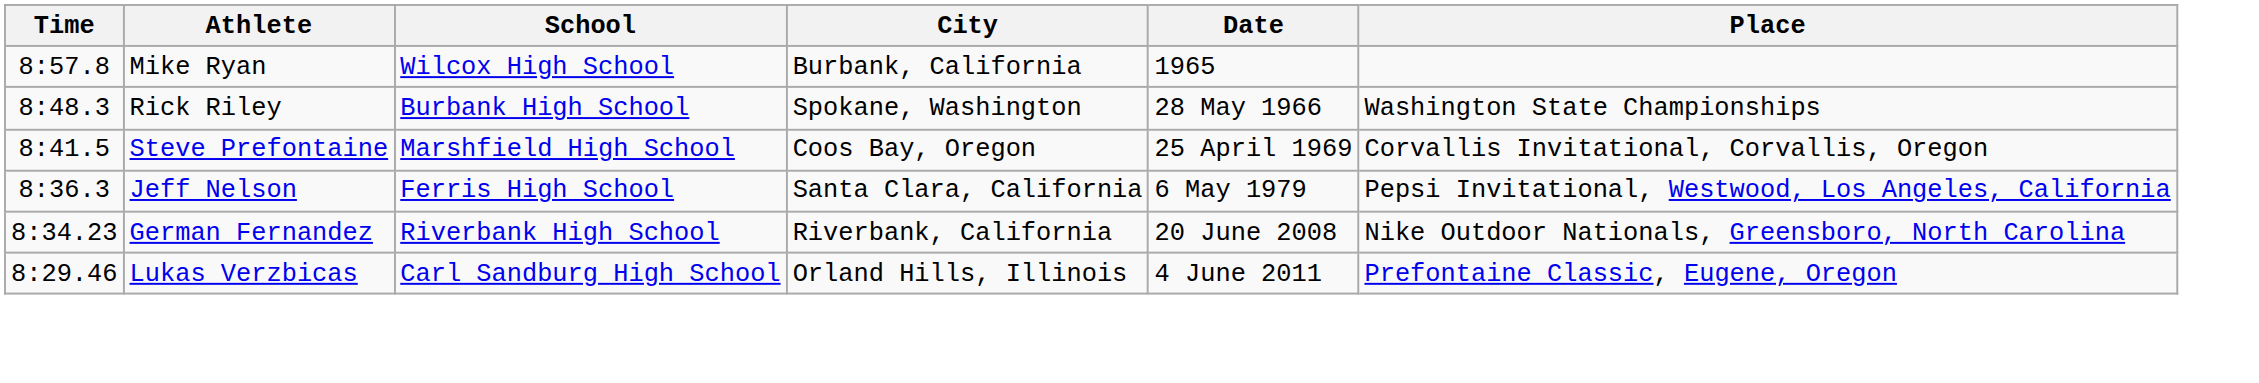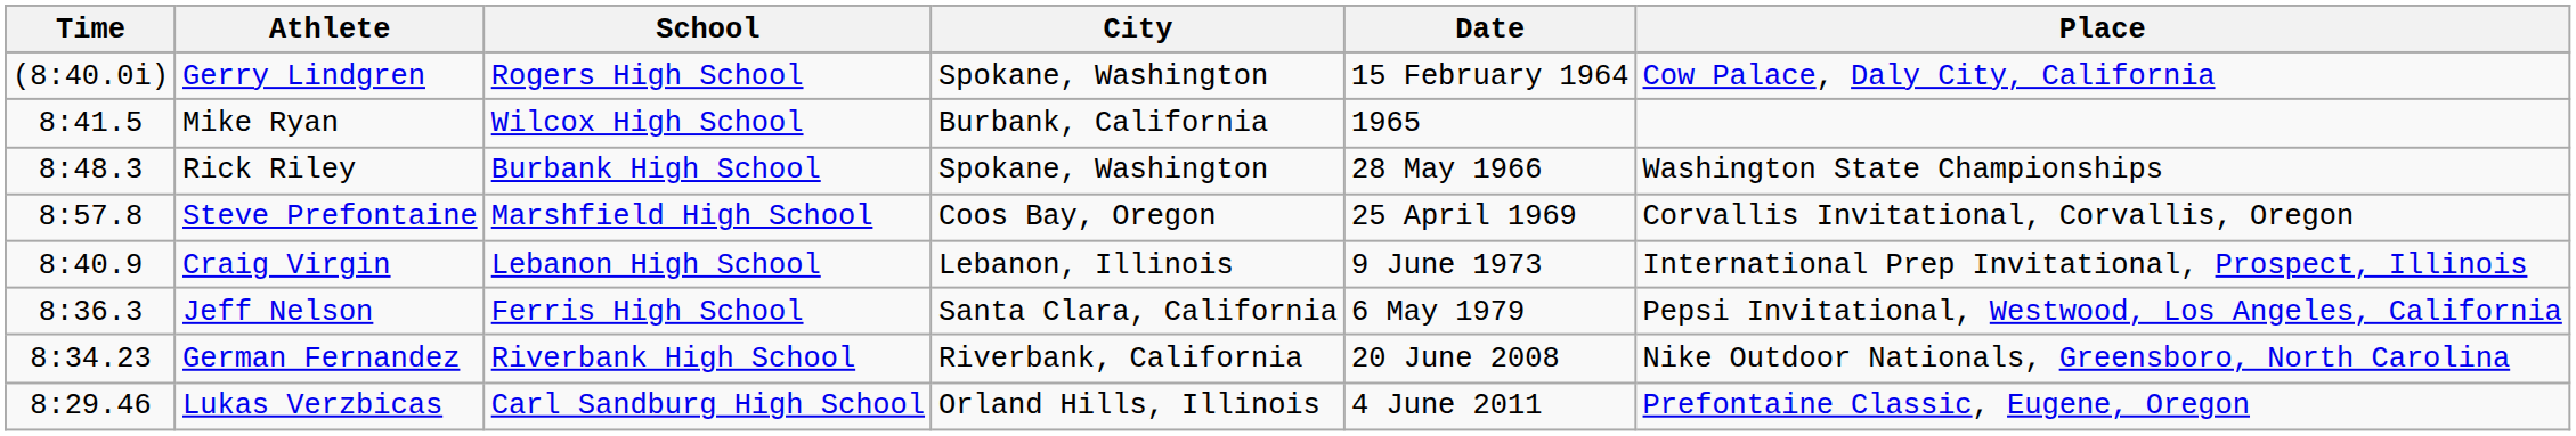 <table class="wikitable">
 <tr>
 <th>Time</th>
 <th>Athlete</th>
 <th>School</th>
 <th>City</th>
 <th>Date</th>
 <th>Place</th>
 </tr>
 <tr>
-<td align="center">8:57.8</td>
+<td align="center">(8:40.0i)</td>
+<td><a href='#'>Gerry Lindgren</a></td>
+<td><a href='#'>Rogers High School</a></td>
+<td>Spokane, Washington</td>
+<td>15 February 1964</td>
+<td><a href='#'>Cow Palace</a>, <a href='#'>Daly City, California</a></td>
+</tr>
+<tr>
+<td align="center">8:41.5</td>
 <td>Mike Ryan</td>
 <td><a href='#'>Wilcox High School</a></td>
 <td>Burbank, California</td>
 <td>1965</td>
 <td></td>
 </tr>
 <tr>
 <td align="center">8:48.3</td>
 <td>Rick Riley</td>
 <td><a href='#'>Burbank High School</a></td>
 <td>Spokane, Washington</td>
 <td>28 May 1966</td>
 <td>Washington State Championships</td>
 </tr>
 <tr>
-<td align="center">8:41.5</td>
+<td align="center">8:57.8</td>
 <td><a href='#'>Steve Prefontaine</a></td>
 <td><a href='#'>Marshfield High School</a></td>
 <td>Coos Bay, Oregon</td>
 <td>25 April 1969</td>
 <td>Corvallis Invitational, Corvallis, Oregon</td>
+</tr>
+<tr>
+<td align="center">8:40.9</td>
+<td><a href='#'>Craig Virgin</a></td>
+<td><a href='#'>Lebanon High School</a></td>
+<td>Lebanon, Illinois</td>
+<td>9 June 1973</td>
+<td>International Prep Invitational, <a href='#'>Prospect, Illinois</a></td>
 </tr>
 <tr>
 <td align="center">8:36.3</td>
 <td><a href='#'>Jeff Nelson</a></td>
 <td><a href='#'>Ferris High School</a></td>
 <td>Santa Clara, California</td>
 <td>6 May 1979</td>
 <td>Pepsi Invitational, <a href='#'>Westwood, Los Angeles, California</a></td>
 </tr>
 <tr>
 <td align="center">8:34.23</td>
 <td><a href='#'>German Fernandez</a></td>
 <td><a href='#'>Riverbank High School</a></td>
 <td>Riverbank, California</td>
 <td>20 June 2008</td>
 <td>Nike Outdoor Nationals, <a href='#'>Greensboro, North Carolina</a> </td>
 </tr>
 <tr>
 <td align="center">8:29.46</td>
 <td><a href='#'>Lukas Verzbicas</a></td>
 <td><a href='#'>Carl Sandburg High School</a></td>
 <td>Orland Hills, Illinois</td>
 <td>4 June 2011</td>
 <td><a href='#'>Prefontaine Classic</a>, <a href='#'>Eugene, Oregon</a> </td>
 </tr>
 </table>
